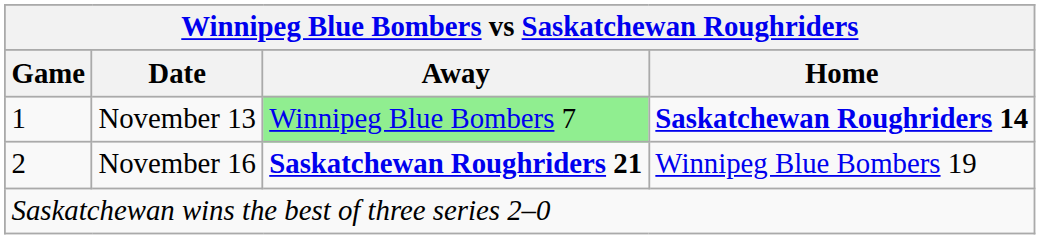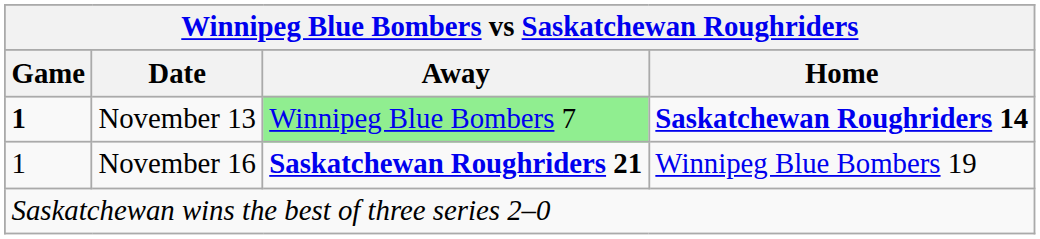 <table class="wikitable">
 <tr>
 <th colspan="4"><a href='#'>Winnipeg Blue Bombers</a> vs <a href='#'>Saskatchewan Roughriders</a></th>
 </tr>
 <tr>
 <th>Game</th>
 <th>Date</th>
 <th>Away</th>
 <th>Home</th>
 </tr>
 <tr>
-<td>1</td>
+<td><strong>1</strong></td>
 <td>November 13</td>
 <td style="background: lightgreen;"><a href='#'>Winnipeg Blue Bombers</a> 7</td>
 <td><strong><a href='#'>Saskatchewan Roughriders</a> 14</strong></td>
 </tr>
 <tr>
-<td>2</td>
+<td>1</td>
 <td>November 16</td>
 <td><strong><a href='#'>Saskatchewan Roughriders</a> 21 </strong></td>
 <td><a href='#'>Winnipeg Blue Bombers</a> 19</td>
 </tr>
 <tr>
 <td colspan="4"><em>Saskatchewan wins the best of three series 2–0</em></td>
 </tr>
 </table>
